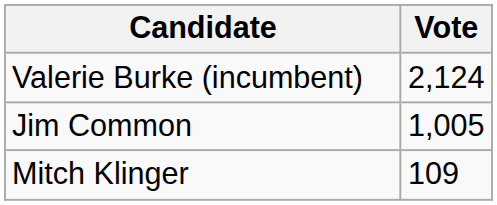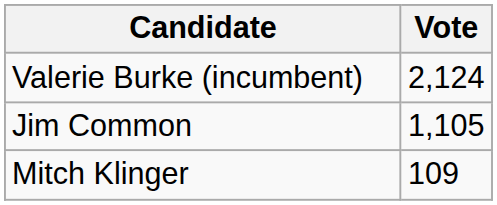 <table class="wikitable">
 <tr>
 <th bgcolor="#DDDDFF" width="200px">Candidate</th>
 <th bgcolor="#DDDDFF">Vote</th>
 </tr>
 <tr>
 <td>Valerie Burke (incumbent)</td>
 <td>2,124</td>
 </tr>
 <tr>
 <td>Jim Common</td>
-<td>1,005</td>
+<td>1,105</td>
 </tr>
 <tr>
 <td>Mitch Klinger</td>
 <td>109</td>
 </tr>
 </table>
